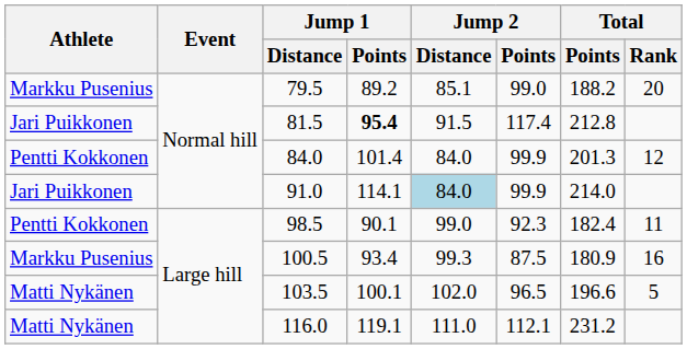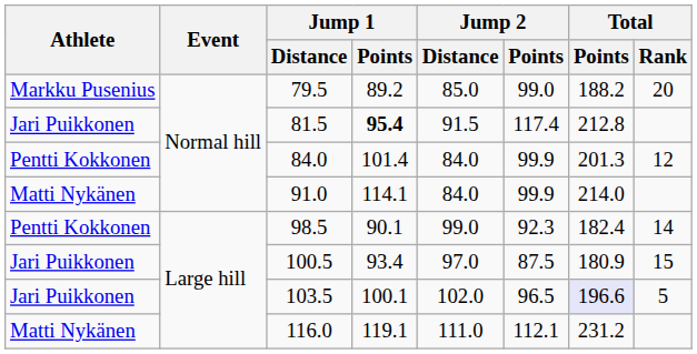 <table class="wikitable" style="font-size:90%">
 <tr>
 <th rowspan="2">Athlete</th>
 <th rowspan="2">Event</th>
 <th colspan="2">Jump 1</th>
 <th colspan="2">Jump 2</th>
 <th colspan="2">Total</th>
 </tr>
 <tr>
 <th>Distance</th>
 <th>Points</th>
 <th>Distance</th>
 <th>Points</th>
 <th>Points</th>
 <th>Rank</th>
 </tr>
 <tr>
 <td><a href='#'>Markku Pusenius</a></td>
 <td rowspan="4">Normal hill</td>
 <td align="center">79.5</td>
 <td align="center">89.2</td>
-<td align="center">85.1</td>
+<td align="center">85.0</td>
 <td align="center">99.0</td>
 <td align="center">188.2</td>
 <td align="center">20</td>
 </tr>
 <tr>
 <td><a href='#'>Jari Puikkonen</a></td>
 <td align="center">81.5</td>
 <td align="center"><strong>95.4</strong></td>
 <td align="center">91.5</td>
 <td align="center">117.4</td>
 <td align="center">212.8</td>
 <td align="center"></td>
 </tr>
 <tr>
 <td><a href='#'>Pentti Kokkonen</a></td>
 <td align="center">84.0</td>
 <td align="center">101.4</td>
 <td align="center">84.0</td>
 <td align="center">99.9</td>
 <td align="center">201.3</td>
 <td align="center">12</td>
 </tr>
 <tr>
-<td><a href='#'>Jari Puikkonen</a></td>
+<td><a href='#'>Matti Nykänen</a></td>
 <td align="center">91.0</td>
 <td align="center">114.1</td>
-<td align="center" style="background: lightblue;">84.0</td>
+<td align="center">84.0</td>
 <td align="center">99.9</td>
 <td align="center">214.0</td>
 <td align="center"></td>
 </tr>
 <tr>
 <td><a href='#'>Pentti Kokkonen</a></td>
 <td rowspan="4">Large hill</td>
 <td align="center">98.5</td>
 <td align="center">90.1</td>
 <td align="center">99.0</td>
 <td align="center">92.3</td>
 <td align="center">182.4</td>
-<td align="center">11</td>
+<td align="center">14</td>
 </tr>
 <tr>
-<td><a href='#'>Markku Pusenius</a></td>
+<td><a href='#'>Jari Puikkonen</a></td>
 <td align="center">100.5</td>
 <td align="center">93.4</td>
-<td align="center">99.3</td>
+<td align="center">97.0</td>
 <td align="center">87.5</td>
 <td align="center">180.9</td>
-<td align="center">16</td>
+<td align="center">15</td>
 </tr>
 <tr>
-<td><a href='#'>Matti Nykänen</a></td>
+<td><a href='#'>Jari Puikkonen</a></td>
 <td align="center">103.5</td>
 <td align="center">100.1</td>
 <td align="center">102.0</td>
 <td align="center">96.5</td>
-<td align="center">196.6</td>
+<td align="center" style="background: lavender;">196.6</td>
 <td align="center">5</td>
 </tr>
 <tr>
 <td><a href='#'>Matti Nykänen</a></td>
 <td align="center">116.0</td>
 <td align="center">119.1</td>
 <td align="center">111.0</td>
 <td align="center">112.1</td>
 <td align="center">231.2</td>
 <td align="center"></td>
 </tr>
 </table>
